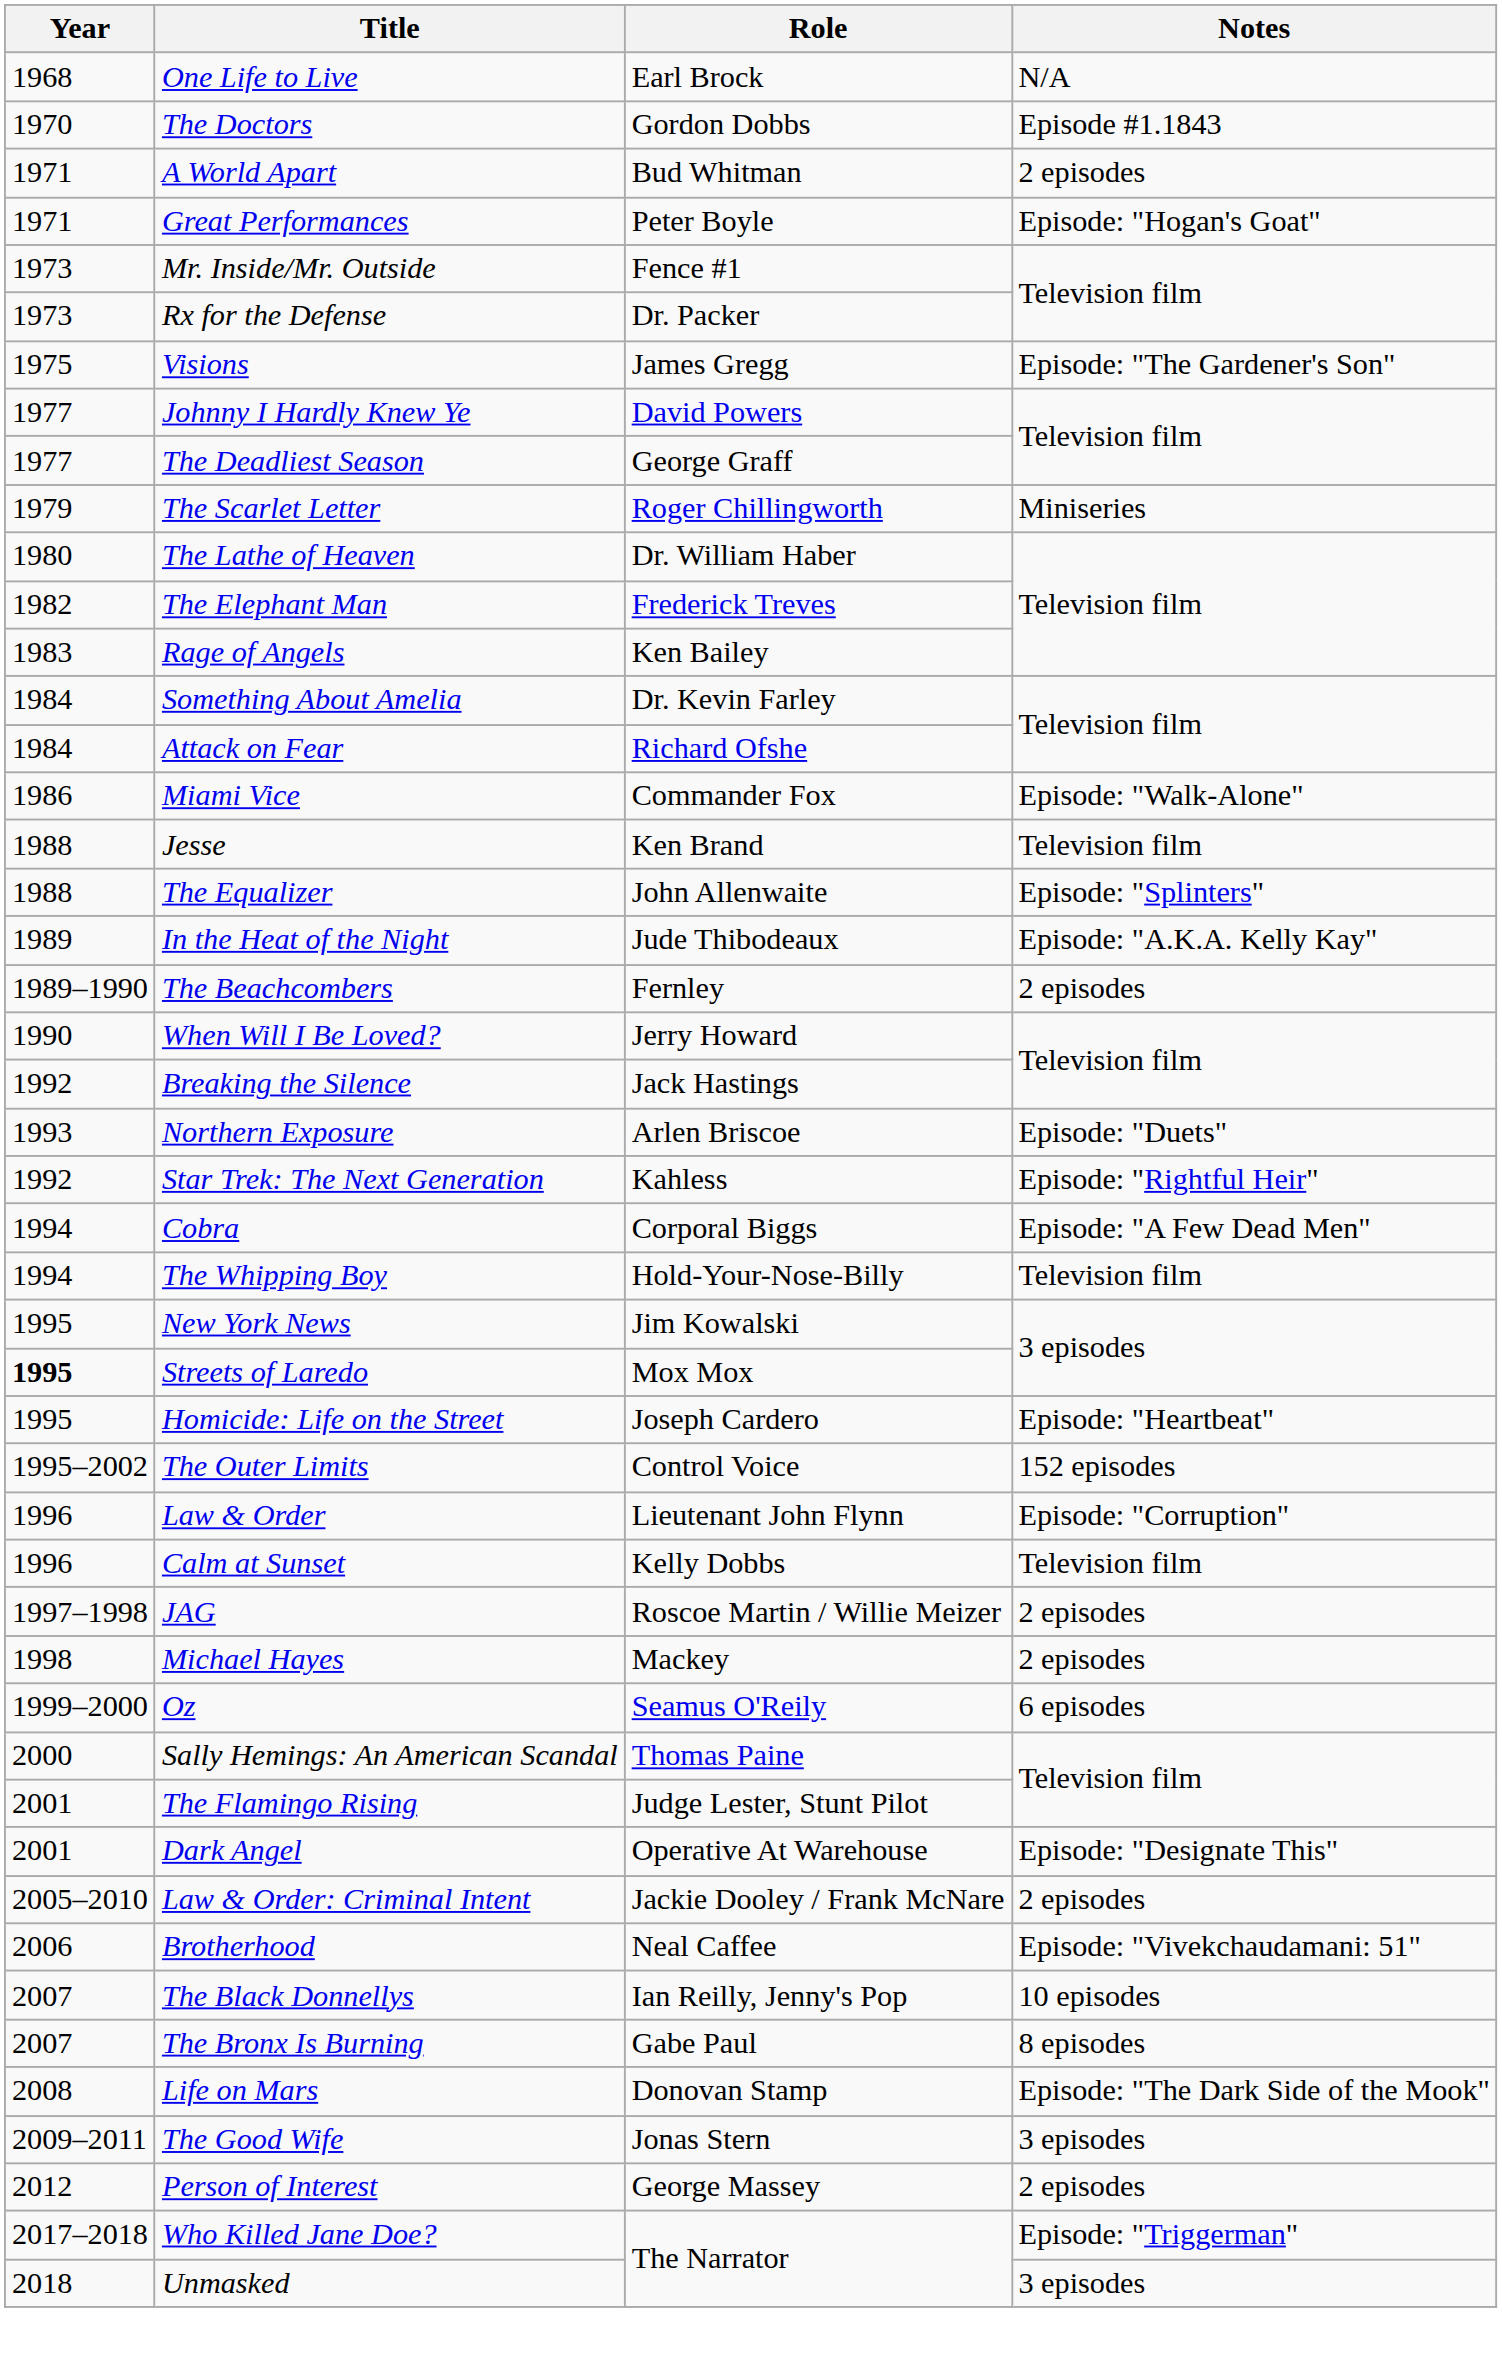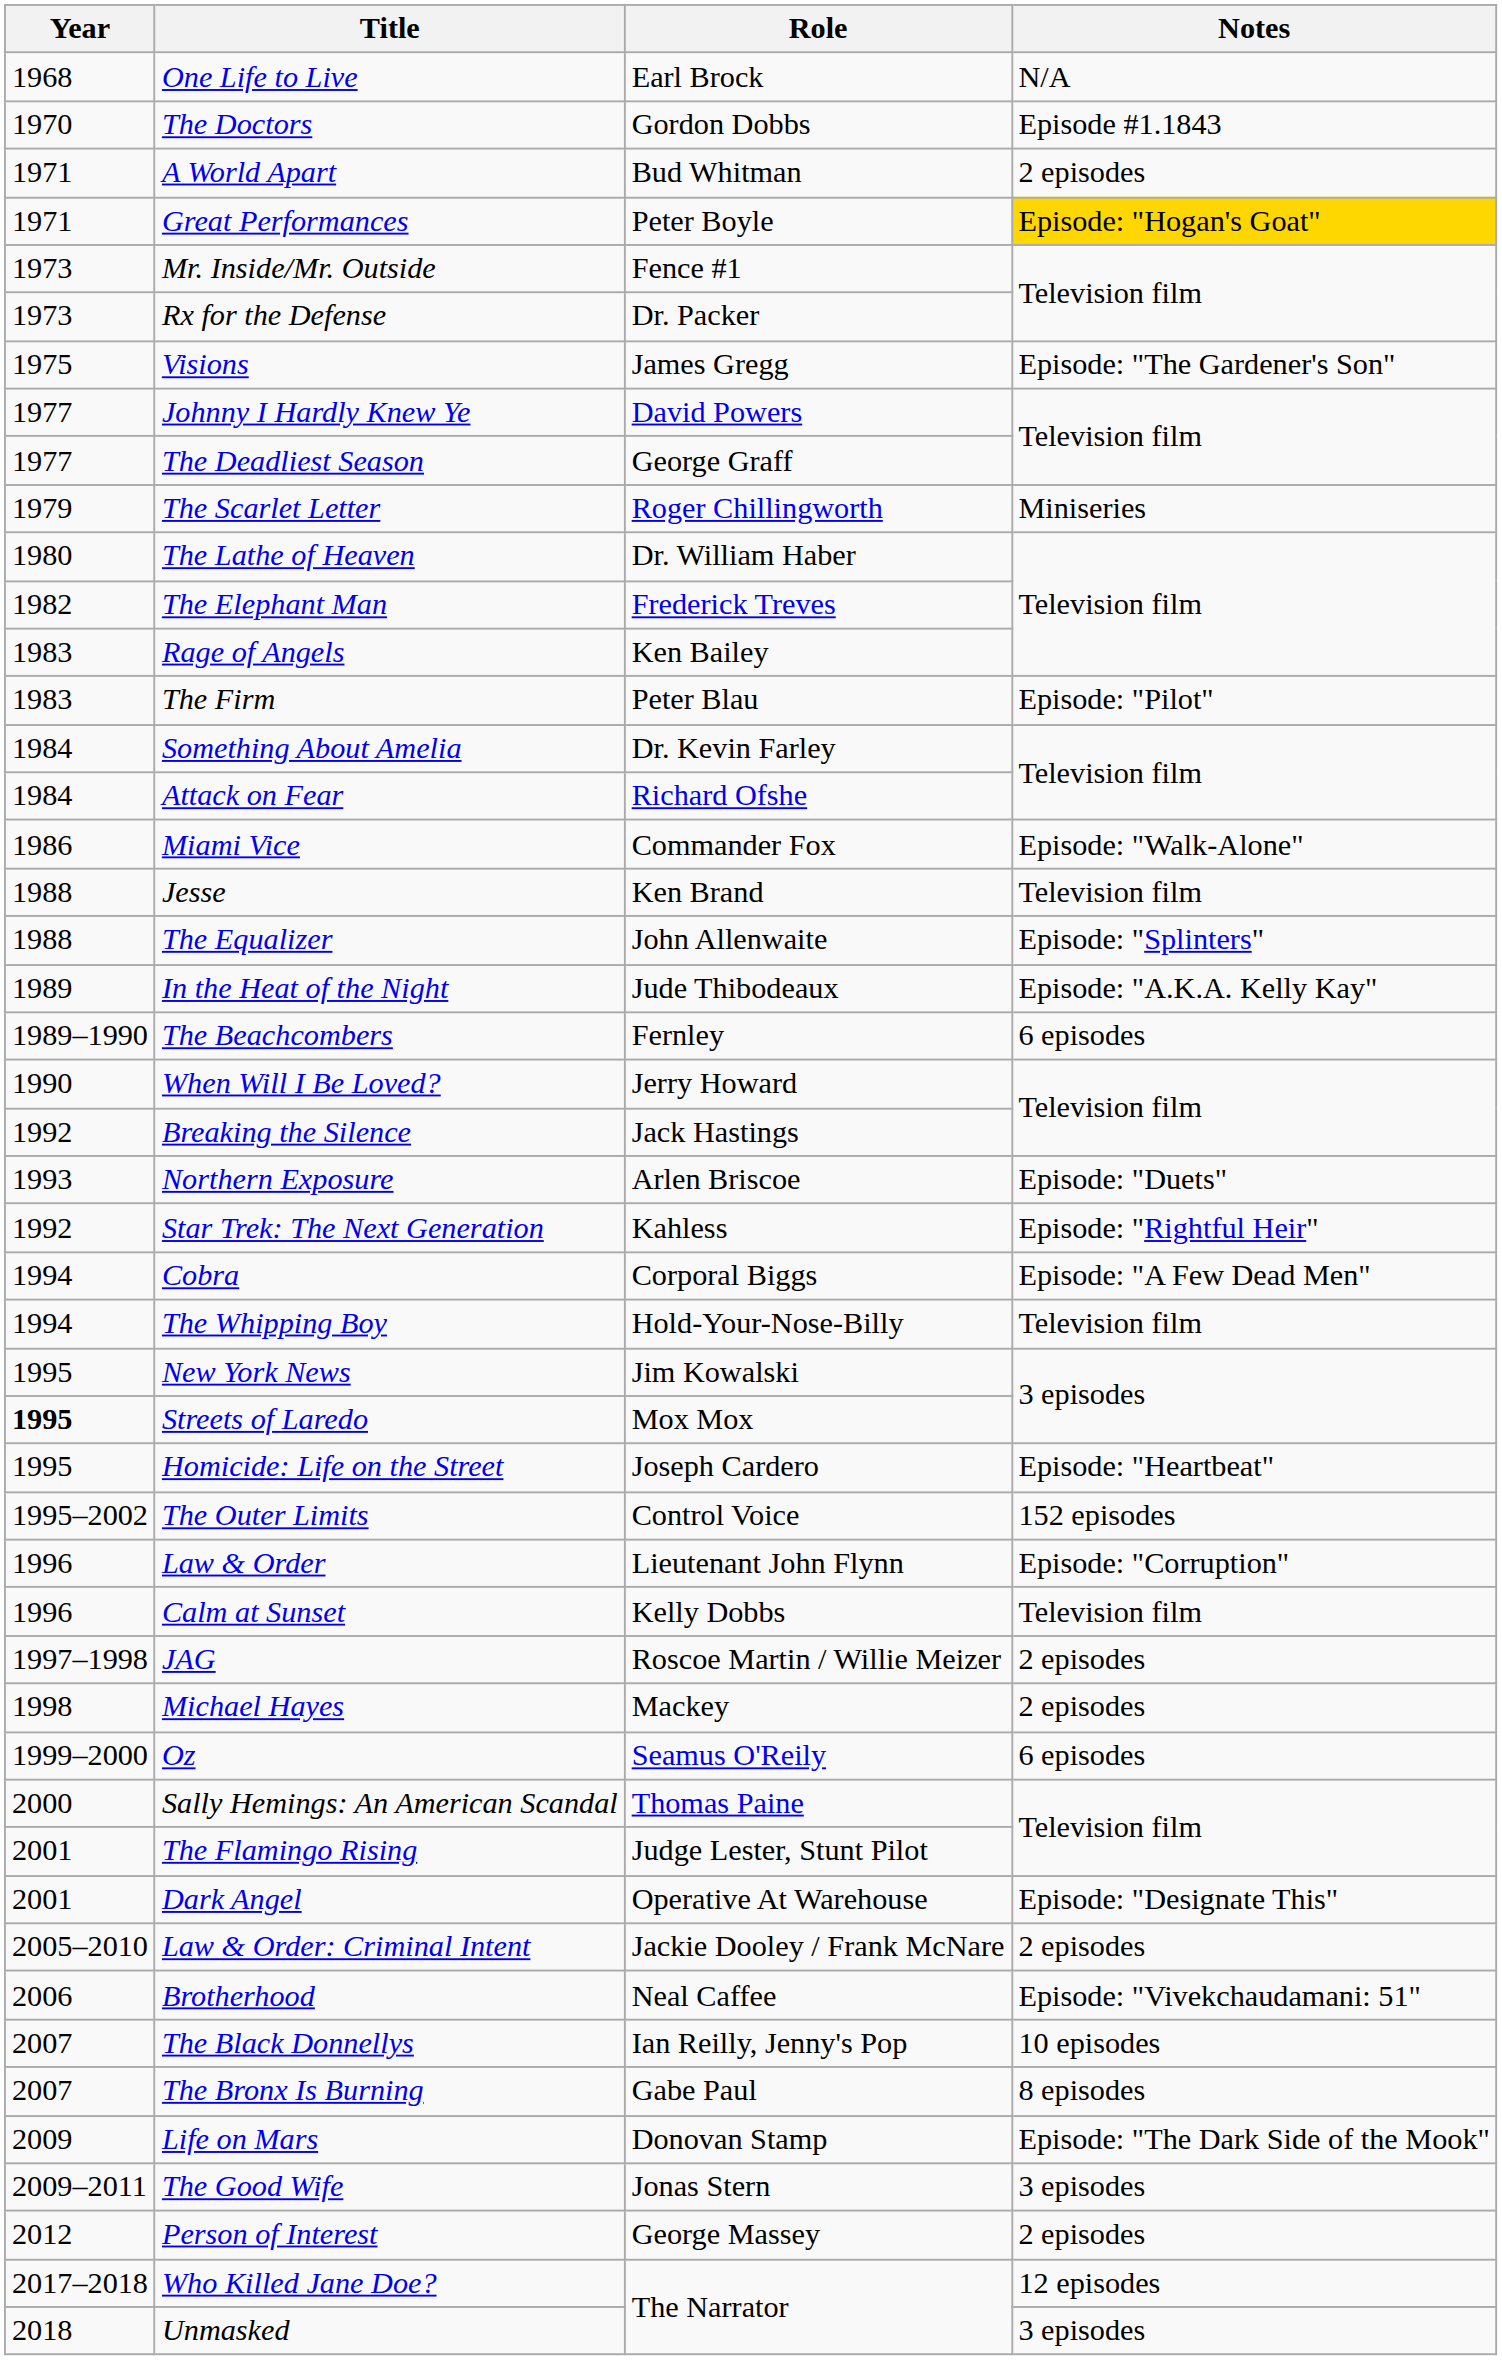 <table class="wikitable sortable">
 <tr>
 <th>Year</th>
 <th>Title</th>
 <th>Role</th>
 <th>Notes</th>
 </tr>
 <tr>
 <td>1968</td>
 <td><em><a href='#'>One Life to Live</a></em></td>
 <td>Earl Brock</td>
 <td>N/A</td>
 </tr>
 <tr>
 <td>1970</td>
 <td><a href='#'><em>The Doctors</em></a></td>
 <td>Gordon Dobbs</td>
 <td>Episode #1.1843</td>
 </tr>
 <tr>
 <td>1971</td>
 <td><a href='#'><em>A World Apart</em></a></td>
 <td>Bud Whitman</td>
 <td>2 episodes</td>
 </tr>
 <tr>
 <td>1971</td>
 <td><em><a href='#'>Great Performances</a></em></td>
 <td>Peter Boyle</td>
-<td>Episode: "Hogan's Goat"</td>
+<td style="background: gold;">Episode: "Hogan's Goat"</td>
 </tr>
 <tr>
 <td>1973</td>
 <td><em>Mr. Inside/Mr. Outside</em></td>
 <td>Fence #1</td>
 <td rowspan="2">Television film</td>
 </tr>
 <tr>
 <td>1973</td>
 <td><em>Rx for the Defense</em></td>
 <td>Dr. Packer</td>
 </tr>
 <tr>
 <td>1975</td>
 <td><a href='#'><em>Visions</em></a></td>
 <td>James Gregg</td>
 <td>Episode: "The Gardener's Son"</td>
 </tr>
 <tr>
 <td>1977</td>
 <td><em><a href='#'>Johnny I Hardly Knew Ye</a></em></td>
 <td><a href='#'>David Powers</a></td>
 <td rowspan="2">Television film</td>
 </tr>
 <tr>
 <td>1977</td>
 <td><em><a href='#'>The Deadliest Season</a></em></td>
 <td>George Graff</td>
 </tr>
 <tr>
 <td>1979</td>
 <td><a href='#'><em>The Scarlet Letter</em></a></td>
 <td><a href='#'>Roger Chillingworth</a></td>
 <td>Miniseries</td>
 </tr>
 <tr>
 <td>1980</td>
 <td><a href='#'><em>The Lathe of Heaven</em></a></td>
 <td>Dr. William Haber</td>
 <td rowspan="3">Television film</td>
 </tr>
 <tr>
 <td>1982</td>
 <td><a href='#'><em>The Elephant Man</em></a></td>
 <td><a href='#'>Frederick Treves</a></td>
 </tr>
 <tr>
 <td>1983</td>
 <td><em><a href='#'>Rage of Angels</a></em></td>
 <td>Ken Bailey</td>
 </tr>
 <tr>
+<td>1983</td>
+<td><em>The Firm</em></td>
+<td>Peter Blau</td>
+<td>Episode: "Pilot"</td>
+</tr>
+<tr>
 <td>1984</td>
 <td><em><a href='#'>Something About Amelia</a></em></td>
 <td>Dr. Kevin Farley</td>
 <td rowspan="2">Television film</td>
 </tr>
 <tr>
 <td>1984</td>
 <td><em><a href='#'>Attack on Fear</a></em></td>
 <td><a href='#'>Richard Ofshe</a></td>
 </tr>
 <tr>
 <td>1986</td>
 <td><em><a href='#'>Miami Vice</a></em></td>
 <td>Commander Fox</td>
 <td>Episode: "Walk-Alone"</td>
 </tr>
 <tr>
 <td>1988</td>
 <td><em>Jesse</em></td>
 <td>Ken Brand</td>
 <td>Television film</td>
 </tr>
 <tr>
 <td>1988</td>
 <td><em><a href='#'>The Equalizer</a></em></td>
 <td>John Allenwaite</td>
 <td>Episode: "<a href='#'>Splinters</a>"</td>
 </tr>
 <tr>
 <td>1989</td>
 <td><a href='#'><em>In the Heat of the Night</em></a></td>
 <td>Jude Thibodeaux</td>
 <td>Episode: "A.K.A. Kelly Kay"</td>
 </tr>
 <tr>
 <td>1989–1990</td>
 <td><em><a href='#'>The Beachcombers</a></em></td>
 <td>Fernley</td>
-<td>2 episodes</td>
+<td>6 episodes</td>
 </tr>
 <tr>
 <td>1990</td>
 <td><em><a href='#'>When Will I Be Loved?</a></em></td>
 <td>Jerry Howard</td>
 <td rowspan="2">Television film</td>
 </tr>
 <tr>
 <td>1992</td>
 <td><a href='#'><em>Breaking the Silence</em></a></td>
 <td>Jack Hastings</td>
 </tr>
 <tr>
 <td>1993</td>
 <td><em><a href='#'>Northern Exposure</a></em></td>
 <td>Arlen Briscoe</td>
 <td>Episode: "Duets"</td>
 </tr>
 <tr>
 <td>1992</td>
 <td><em><a href='#'>Star Trek: The Next Generation</a></em></td>
 <td>Kahless</td>
 <td>Episode: "<a href='#'>Rightful Heir</a>"</td>
 </tr>
 <tr>
 <td>1994</td>
 <td><a href='#'><em>Cobra</em></a></td>
 <td>Corporal Biggs</td>
 <td>Episode: "A Few Dead Men"</td>
 </tr>
 <tr>
 <td>1994</td>
 <td><em><a href='#'>The Whipping Boy</a></em></td>
 <td>Hold-Your-Nose-Billy</td>
 <td>Television film</td>
 </tr>
 <tr>
 <td>1995</td>
 <td><em><a href='#'>New York News</a></em></td>
 <td>Jim Kowalski</td>
 <td rowspan="2">3 episodes</td>
 </tr>
 <tr>
 <td><strong>1995</strong></td>
 <td><a href='#'><em>Streets of Laredo</em></a></td>
 <td>Mox Mox</td>
 </tr>
 <tr>
 <td>1995</td>
 <td><em><a href='#'>Homicide: Life on the Street</a></em></td>
 <td>Joseph Cardero</td>
 <td>Episode: "Heartbeat"</td>
 </tr>
 <tr>
 <td>1995–2002</td>
 <td><a href='#'><em>The Outer Limits</em></a></td>
 <td>Control Voice</td>
 <td>152 episodes</td>
 </tr>
 <tr>
 <td>1996</td>
 <td><em><a href='#'>Law & Order</a></em></td>
 <td>Lieutenant John Flynn</td>
 <td>Episode: "Corruption"</td>
 </tr>
 <tr>
 <td>1996</td>
 <td><a href='#'><em>Calm at Sunset</em></a></td>
 <td>Kelly Dobbs</td>
 <td>Television film</td>
 </tr>
 <tr>
 <td>1997–1998</td>
 <td><a href='#'><em>JAG</em></a></td>
 <td>Roscoe Martin / Willie Meizer</td>
 <td>2 episodes</td>
 </tr>
 <tr>
 <td>1998</td>
 <td><a href='#'><em>Michael Hayes</em></a></td>
 <td>Mackey</td>
 <td>2 episodes</td>
 </tr>
 <tr>
 <td>1999–2000</td>
 <td><a href='#'><em>Oz</em></a></td>
 <td><a href='#'>Seamus O'Reily</a></td>
 <td>6 episodes</td>
 </tr>
 <tr>
 <td>2000</td>
 <td><em>Sally Hemings: An American Scandal</em></td>
 <td><a href='#'>Thomas Paine</a></td>
 <td rowspan="2">Television film</td>
 </tr>
 <tr>
 <td>2001</td>
 <td><em><a href='#'>The Flamingo Rising</a></em></td>
 <td>Judge Lester, Stunt Pilot</td>
 </tr>
 <tr>
 <td>2001</td>
 <td><a href='#'><em>Dark Angel</em></a></td>
 <td>Operative At Warehouse</td>
 <td>Episode: "Designate This"</td>
 </tr>
 <tr>
 <td>2005–2010</td>
 <td><em><a href='#'>Law & Order: Criminal Intent</a></em></td>
 <td>Jackie Dooley / Frank McNare</td>
 <td>2 episodes</td>
 </tr>
 <tr>
 <td>2006</td>
 <td><a href='#'><em>Brotherhood</em></a></td>
 <td>Neal Caffee</td>
 <td>Episode: "Vivekchaudamani: 51"</td>
 </tr>
 <tr>
 <td>2007</td>
 <td><em><a href='#'>The Black Donnellys</a></em></td>
 <td>Ian Reilly, Jenny's Pop</td>
 <td>10 episodes</td>
 </tr>
 <tr>
 <td>2007</td>
 <td><em><a href='#'>The Bronx Is Burning</a></em></td>
 <td>Gabe Paul</td>
 <td>8 episodes</td>
 </tr>
 <tr>
-<td>2008</td>
+<td>2009</td>
 <td><a href='#'><em>Life on Mars</em></a></td>
 <td>Donovan Stamp</td>
 <td>Episode: "The Dark Side of the Mook"</td>
 </tr>
 <tr>
 <td>2009–2011</td>
 <td><em><a href='#'>The Good Wife</a></em></td>
 <td>Jonas Stern</td>
 <td>3 episodes</td>
 </tr>
 <tr>
 <td>2012</td>
 <td><a href='#'><em>Person of Interest</em></a></td>
 <td>George Massey</td>
 <td>2 episodes</td>
 </tr>
 <tr>
 <td>2017–2018</td>
 <td><em><a href='#'>Who Killed Jane Doe?</a></em></td>
 <td rowspan="2">The Narrator</td>
-<td>Episode: "<a href='#'>Triggerman</a>"</td>
+<td>12 episodes</td>
 </tr>
 <tr>
 <td>2018</td>
 <td><em>Unmasked</em></td>
 <td>3 episodes</td>
 </tr>
 </table>
